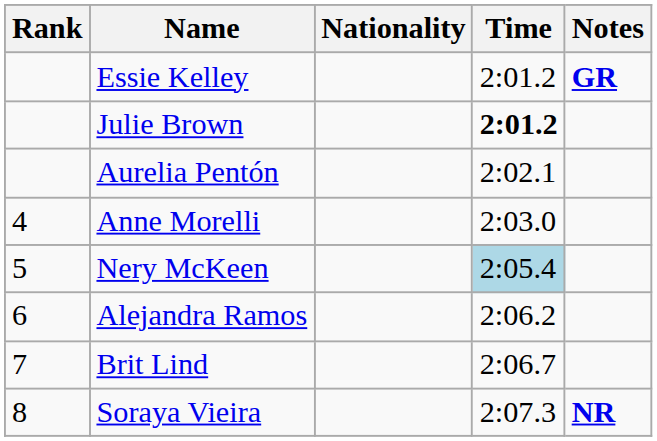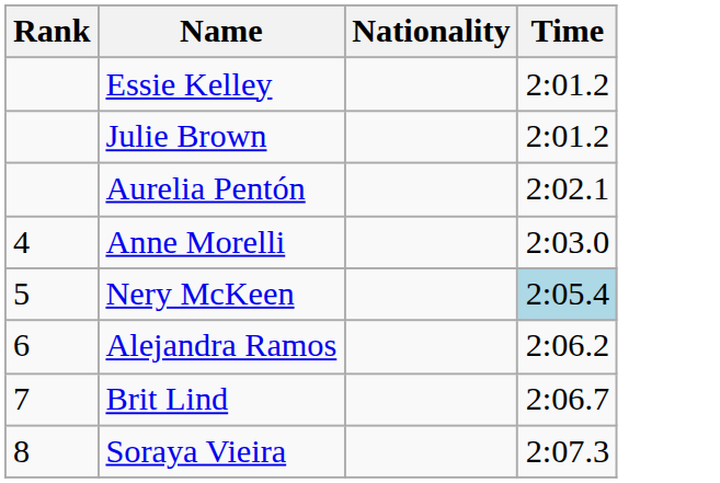 <table class="wikitable sortable">
 <tr>
 <th>Rank</th>
 <th>Name</th>
 <th>Nationality</th>
 <th>Time</th>
-<th>Notes</th>
 </tr>
 <tr>
 <td></td>
 <td><a href='#'>Essie Kelley</a></td>
 <td></td>
 <td>2:01.2</td>
-<td><strong><a href='#'>GR</a></strong></td>
 </tr>
 <tr>
 <td></td>
 <td><a href='#'>Julie Brown</a></td>
 <td></td>
-<td><strong>2:01.2</strong></td>
-<td></td>
+<td>2:01.2</td>
 </tr>
 <tr>
 <td></td>
 <td><a href='#'>Aurelia Pentón</a></td>
 <td></td>
 <td>2:02.1</td>
-<td></td>
 </tr>
 <tr>
 <td>4</td>
 <td><a href='#'>Anne Morelli</a></td>
 <td></td>
 <td>2:03.0</td>
-<td></td>
 </tr>
 <tr>
 <td>5</td>
 <td><a href='#'>Nery McKeen</a></td>
 <td></td>
 <td style="background: lightblue;">2:05.4</td>
-<td></td>
 </tr>
 <tr>
 <td>6</td>
 <td><a href='#'>Alejandra Ramos</a></td>
 <td></td>
 <td>2:06.2</td>
-<td></td>
 </tr>
 <tr>
 <td>7</td>
 <td><a href='#'>Brit Lind</a></td>
 <td></td>
 <td>2:06.7</td>
-<td></td>
 </tr>
 <tr>
 <td>8</td>
 <td><a href='#'>Soraya Vieira</a></td>
 <td></td>
 <td>2:07.3</td>
-<td><strong><a href='#'>NR</a></strong></td>
 </tr>
 </table>
